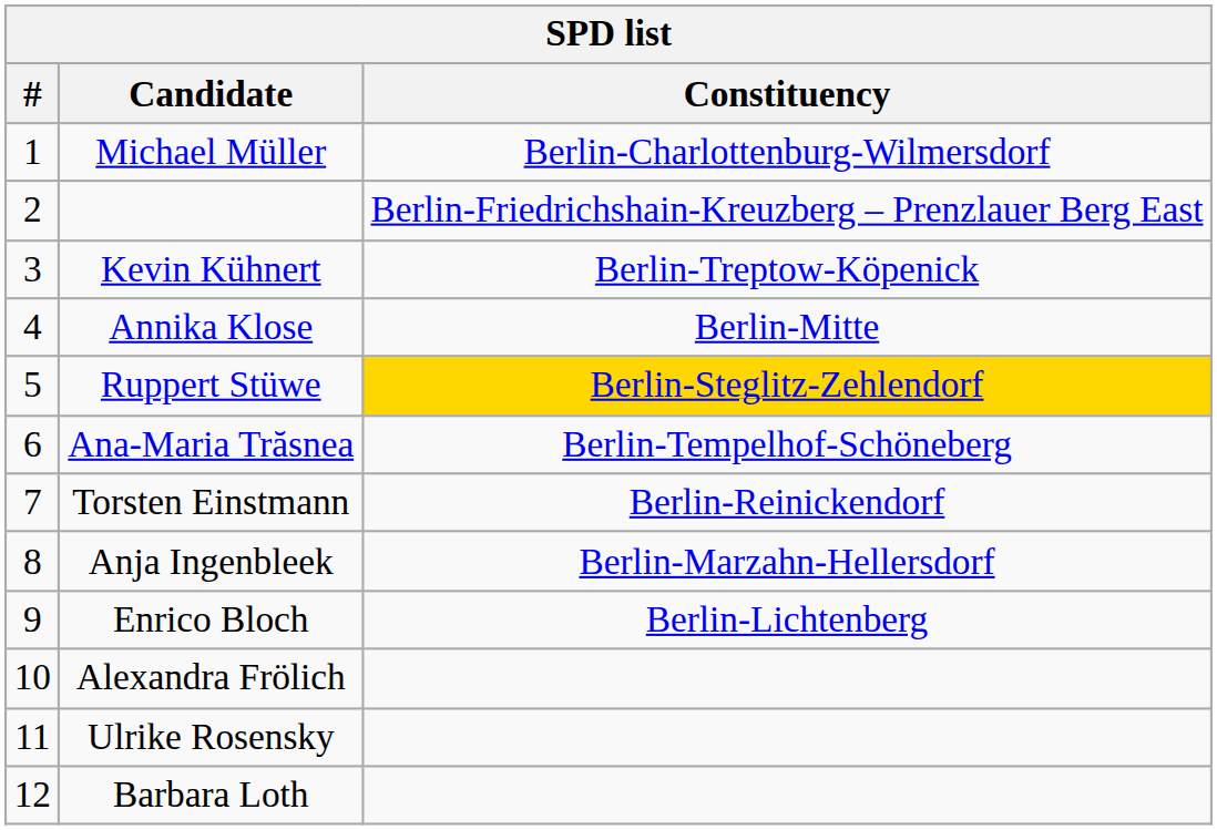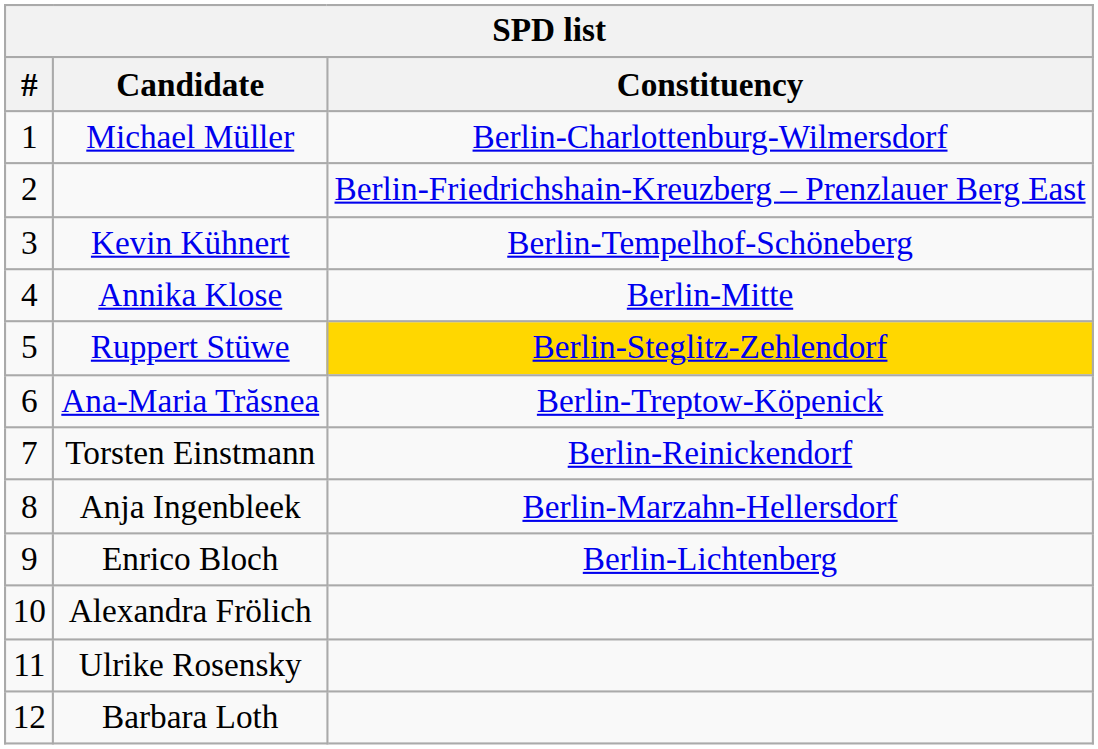 <table class="wikitable mw-collapsible mw-collapsed" style="text-align:center">
 <tr>
 <th colspan=3>SPD list</th>
 </tr>
 <tr>
 <th>#</th>
 <th>Candidate</th>
 <th>Constituency</th>
 </tr>
 <tr>
 <td>1</td>
 <td><a href='#'>Michael Müller</a></td>
 <td><a href='#'>Berlin-Charlottenburg-Wilmersdorf</a></td>
 </tr>
 <tr>
 <td>2</td>
 <td></td>
 <td><a href='#'>Berlin-Friedrichshain-Kreuzberg – Prenzlauer Berg East</a></td>
 </tr>
 <tr>
 <td>3</td>
 <td><a href='#'>Kevin Kühnert</a></td>
-<td><a href='#'>Berlin-Treptow-Köpenick</a></td>
+<td><a href='#'>Berlin-Tempelhof-Schöneberg</a></td>
 </tr>
 <tr>
 <td>4</td>
 <td><a href='#'>Annika Klose</a></td>
 <td><a href='#'>Berlin-Mitte</a></td>
 </tr>
 <tr>
 <td>5</td>
 <td><a href='#'>Ruppert Stüwe</a></td>
 <td style="background: gold;"><a href='#'>Berlin-Steglitz-Zehlendorf</a></td>
 </tr>
 <tr>
 <td>6</td>
 <td><a href='#'>Ana-Maria Trăsnea</a></td>
-<td><a href='#'>Berlin-Tempelhof-Schöneberg</a></td>
+<td><a href='#'>Berlin-Treptow-Köpenick</a></td>
 </tr>
 <tr>
 <td>7</td>
 <td>Torsten Einstmann</td>
 <td><a href='#'>Berlin-Reinickendorf</a></td>
 </tr>
 <tr>
 <td>8</td>
 <td>Anja Ingenbleek</td>
 <td><a href='#'>Berlin-Marzahn-Hellersdorf</a></td>
 </tr>
 <tr>
 <td>9</td>
 <td>Enrico Bloch</td>
 <td><a href='#'>Berlin-Lichtenberg</a></td>
 </tr>
 <tr>
 <td>10</td>
 <td>Alexandra Frölich</td>
 <td></td>
 </tr>
 <tr>
 <td>11</td>
 <td>Ulrike Rosensky</td>
 <td></td>
 </tr>
 <tr>
 <td>12</td>
 <td>Barbara Loth</td>
 <td></td>
 </tr>
 </table>
